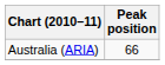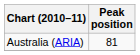 <table class="wikitable sortable">
 <tr>
 <th align="left">Chart (2010–11)</th>
 <th align="left">Peak<br>position</th>
 </tr>
 <tr>
 <td>Australia (<a href='#'>ARIA</a>)</td>
-<td style="text-align:center;">66</td>
+<td style="text-align:center;">81</td>
 </tr>
 <tr>
 </tr>
 <tr>
 </tr>
 <tr>
 </tr>
 <tr>
 </tr>
 <tr>
 </tr>
 <tr>
 </tr>
 <tr>
 </tr>
 <tr>
 </tr>
 <tr>
 </tr>
 <tr>
 </tr>
 <tr>
 </tr>
 <tr>
 </tr>
 </table>
